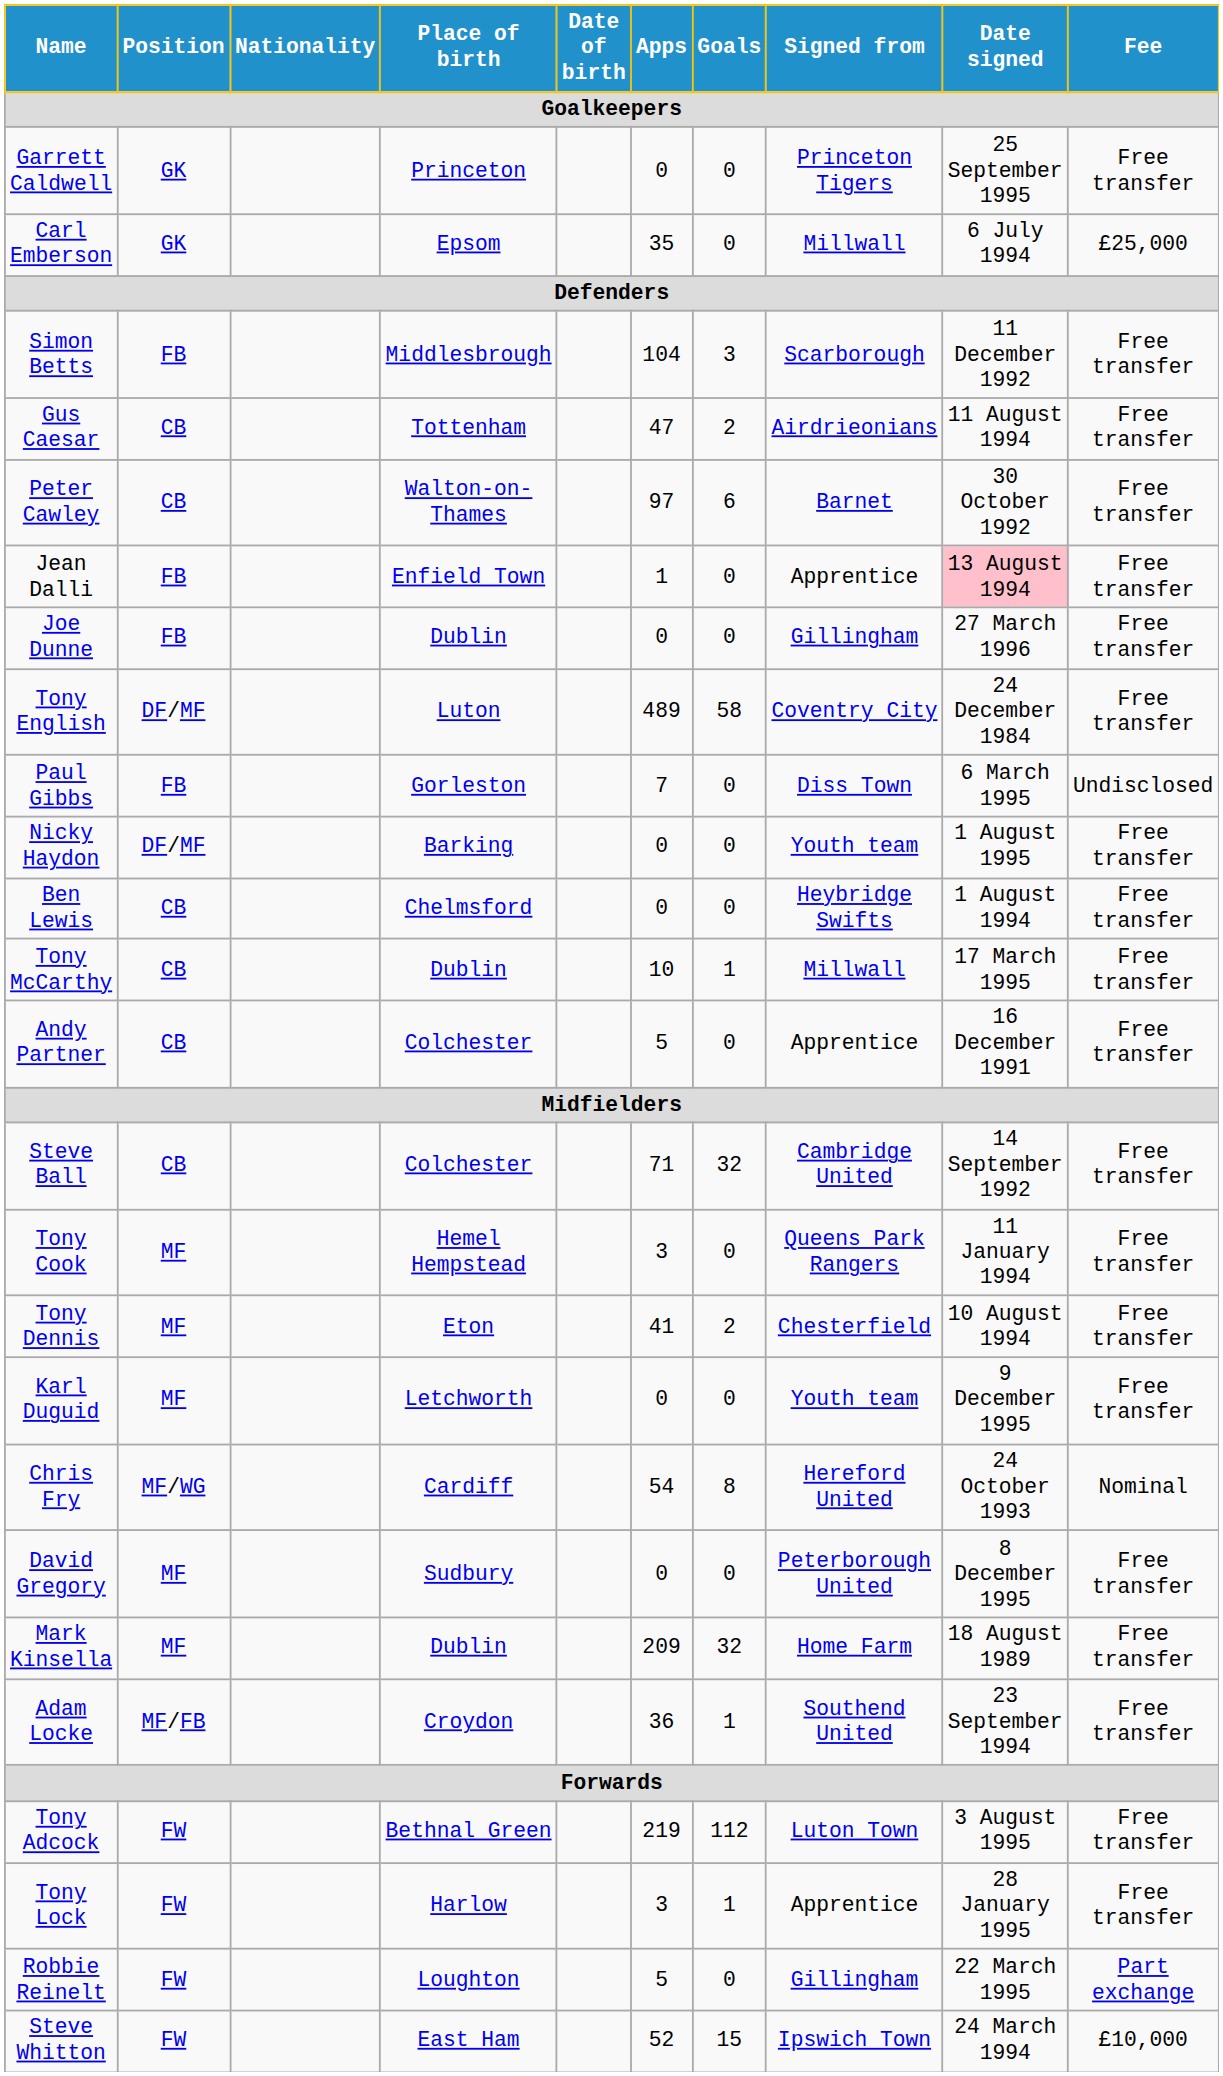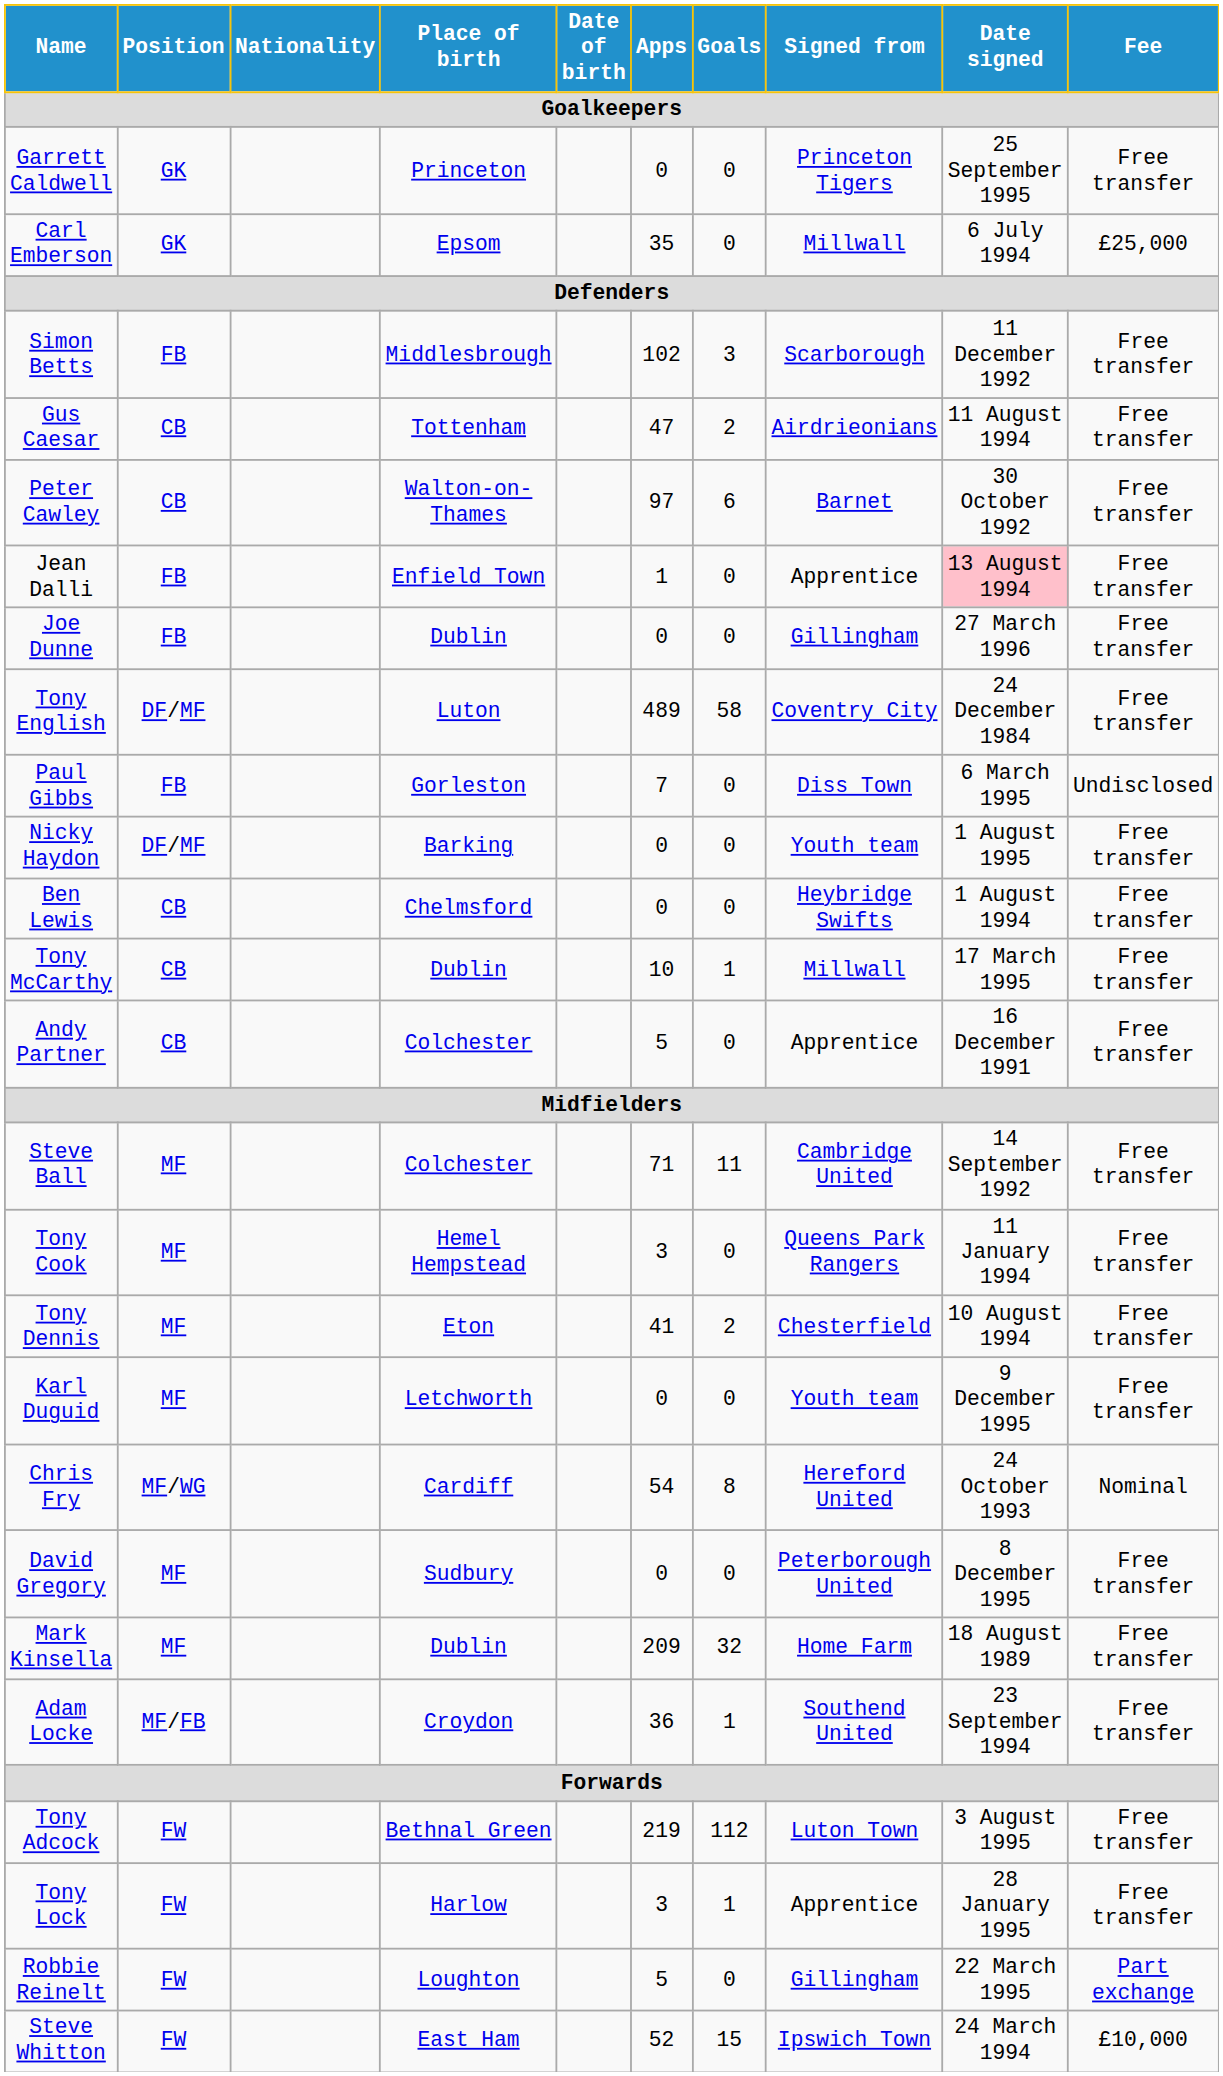 <table class="wikitable" style="text-align:center; font-size:90%; width:100%;">
 <tr>
 <th style="background:#2191CC; color:white; border:1px solid #F7C408; text-align:center;">Name</th>
 <th style="background:#2191CC; color:white; border:1px solid #F7C408; text-align:center;">Position</th>
 <th style="background:#2191CC; color:white; border:1px solid #F7C408; text-align:center;">Nationality</th>
 <th style="background:#2191CC; color:white; border:1px solid #F7C408; text-align:center;">Place of birth</th>
 <th style="background:#2191CC; color:white; border:1px solid #F7C408; text-align:center;">Date of birth</th>
 <th style="background:#2191CC; color:white; border:1px solid #F7C408; text-align:center;">Apps</th>
 <th style="background:#2191CC; color:white; border:1px solid #F7C408; text-align:center;">Goals</th>
 <th style="background:#2191CC; color:white; border:1px solid #F7C408; text-align:center;">Signed from</th>
 <th style="background:#2191CC; color:white; border:1px solid #F7C408; text-align:center;">Date signed</th>
 <th style="background:#2191CC; color:white; border:1px solid #F7C408; text-align:center;">Fee</th>
 </tr>
 <tr>
 <th colspan="12" style="background:#dcdcdc; text-align:center;">Goalkeepers</th>
 </tr>
 <tr>
 <td><a href='#'>Garrett Caldwell</a></td>
 <td><a href='#'>GK</a></td>
 <td></td>
 <td> <a href='#'>Princeton</a></td>
 <td></td>
 <td>0</td>
 <td>0</td>
 <td> <a href='#'>Princeton Tigers</a></td>
 <td>25 September 1995</td>
 <td>Free transfer</td>
 </tr>
 <tr>
 <td><a href='#'>Carl Emberson</a></td>
 <td><a href='#'>GK</a></td>
 <td></td>
 <td><a href='#'>Epsom</a></td>
 <td></td>
 <td>35</td>
 <td>0</td>
 <td> <a href='#'>Millwall</a></td>
 <td>6 July 1994</td>
 <td>£25,000</td>
 </tr>
 <tr>
 <th colspan="12" style="background:#dcdcdc; text-align:center;">Defenders</th>
 </tr>
 <tr>
 <td><a href='#'>Simon Betts</a></td>
 <td><a href='#'>FB</a></td>
 <td></td>
 <td><a href='#'>Middlesbrough</a></td>
 <td></td>
-<td>104</td>
+<td>102</td>
 <td>3</td>
 <td> <a href='#'>Scarborough</a></td>
 <td>11 December 1992</td>
 <td>Free transfer</td>
 </tr>
 <tr>
 <td><a href='#'>Gus Caesar</a></td>
 <td><a href='#'>CB</a></td>
 <td></td>
 <td><a href='#'>Tottenham</a></td>
 <td></td>
 <td>47</td>
 <td>2</td>
 <td> <a href='#'>Airdrieonians</a></td>
 <td>11 August 1994</td>
 <td>Free transfer</td>
 </tr>
 <tr>
 <td><a href='#'>Peter Cawley</a></td>
 <td><a href='#'>CB</a></td>
 <td></td>
 <td><a href='#'>Walton-on-Thames</a></td>
 <td></td>
 <td>97</td>
 <td>6</td>
 <td> <a href='#'>Barnet</a></td>
 <td>30 October 1992</td>
 <td>Free transfer</td>
 </tr>
 <tr>
 <td>Jean Dalli</td>
 <td><a href='#'>FB</a></td>
 <td></td>
 <td><a href='#'>Enfield Town</a></td>
 <td></td>
 <td>1</td>
 <td>0</td>
 <td>Apprentice</td>
 <td style="background: pink;">13 August 1994</td>
 <td>Free transfer</td>
 </tr>
 <tr>
 <td><a href='#'>Joe Dunne</a></td>
 <td><a href='#'>FB</a></td>
 <td></td>
 <td><a href='#'>Dublin</a></td>
 <td></td>
 <td>0</td>
 <td>0</td>
 <td> <a href='#'>Gillingham</a></td>
 <td>27 March 1996</td>
 <td>Free transfer</td>
 </tr>
 <tr>
 <td><a href='#'>Tony English</a></td>
 <td><a href='#'>DF</a>/<a href='#'>MF</a></td>
 <td></td>
 <td><a href='#'>Luton</a></td>
 <td></td>
 <td>489</td>
 <td>58</td>
 <td> <a href='#'>Coventry City</a></td>
 <td>24 December 1984</td>
 <td>Free transfer</td>
 </tr>
 <tr>
 <td><a href='#'>Paul Gibbs</a></td>
 <td><a href='#'>FB</a></td>
 <td></td>
 <td><a href='#'>Gorleston</a></td>
 <td></td>
 <td>7</td>
 <td>0</td>
 <td> <a href='#'>Diss Town</a></td>
 <td>6 March 1995</td>
 <td>Undisclosed</td>
 </tr>
 <tr>
 <td><a href='#'>Nicky Haydon</a></td>
 <td><a href='#'>DF</a>/<a href='#'>MF</a></td>
 <td></td>
 <td><a href='#'>Barking</a></td>
 <td></td>
 <td>0</td>
 <td>0</td>
 <td><a href='#'>Youth team</a></td>
 <td>1 August 1995</td>
 <td>Free transfer</td>
 </tr>
 <tr>
 <td><a href='#'>Ben Lewis</a></td>
 <td><a href='#'>CB</a></td>
 <td></td>
 <td><a href='#'>Chelmsford</a></td>
 <td></td>
 <td>0</td>
 <td>0</td>
 <td> <a href='#'>Heybridge Swifts</a></td>
 <td>1 August 1994</td>
 <td>Free transfer</td>
 </tr>
 <tr>
 <td><a href='#'>Tony McCarthy</a></td>
 <td><a href='#'>CB</a></td>
 <td></td>
 <td><a href='#'>Dublin</a></td>
 <td></td>
 <td>10</td>
 <td>1</td>
 <td> <a href='#'>Millwall</a></td>
 <td>17 March 1995</td>
 <td>Free transfer</td>
 </tr>
 <tr>
 <td><a href='#'>Andy Partner</a></td>
 <td><a href='#'>CB</a></td>
 <td></td>
 <td><a href='#'>Colchester</a></td>
 <td></td>
 <td>5</td>
 <td>0</td>
 <td>Apprentice</td>
 <td>16 December 1991</td>
 <td>Free transfer</td>
 </tr>
 <tr>
 <th colspan="12" style="background:#dcdcdc; text-align:center;">Midfielders</th>
 </tr>
 <tr>
 <td><a href='#'>Steve Ball</a></td>
-<td><a href='#'>CB</a></td>
+<td><a href='#'>MF</a></td>
 <td></td>
 <td><a href='#'>Colchester</a></td>
 <td></td>
 <td>71</td>
-<td>32</td>
+<td>11</td>
 <td> <a href='#'>Cambridge United</a></td>
 <td>14 September 1992</td>
 <td>Free transfer</td>
 </tr>
 <tr>
 <td><a href='#'>Tony Cook</a></td>
 <td><a href='#'>MF</a></td>
 <td></td>
 <td><a href='#'>Hemel Hempstead</a></td>
 <td></td>
 <td>3</td>
 <td>0</td>
 <td> <a href='#'>Queens Park Rangers</a></td>
 <td>11 January 1994</td>
 <td>Free transfer</td>
 </tr>
 <tr>
 <td><a href='#'>Tony Dennis</a></td>
 <td><a href='#'>MF</a></td>
 <td></td>
 <td><a href='#'>Eton</a></td>
 <td></td>
 <td>41</td>
 <td>2</td>
 <td> <a href='#'>Chesterfield</a></td>
 <td>10 August 1994</td>
 <td>Free transfer</td>
 </tr>
 <tr>
 <td><a href='#'>Karl Duguid</a></td>
 <td><a href='#'>MF</a></td>
 <td></td>
 <td><a href='#'>Letchworth</a></td>
 <td></td>
 <td>0</td>
 <td>0</td>
 <td><a href='#'>Youth team</a></td>
 <td>9 December 1995</td>
 <td>Free transfer</td>
 </tr>
 <tr>
 <td><a href='#'>Chris Fry</a></td>
 <td><a href='#'>MF</a>/<a href='#'>WG</a></td>
 <td></td>
 <td><a href='#'>Cardiff</a></td>
 <td></td>
 <td>54</td>
 <td>8</td>
 <td> <a href='#'>Hereford United</a></td>
 <td>24 October 1993</td>
 <td>Nominal</td>
 </tr>
 <tr>
 <td><a href='#'>David Gregory</a></td>
 <td><a href='#'>MF</a></td>
 <td></td>
 <td><a href='#'>Sudbury</a></td>
 <td></td>
 <td>0</td>
 <td>0</td>
 <td> <a href='#'>Peterborough United</a></td>
 <td>8 December 1995</td>
 <td>Free transfer</td>
 </tr>
 <tr>
 <td><a href='#'>Mark Kinsella</a></td>
 <td><a href='#'>MF</a></td>
 <td></td>
 <td><a href='#'>Dublin</a></td>
 <td></td>
 <td>209</td>
 <td>32</td>
 <td> <a href='#'>Home Farm</a></td>
 <td>18 August 1989</td>
 <td>Free transfer</td>
 </tr>
 <tr>
 <td><a href='#'>Adam Locke</a></td>
 <td><a href='#'>MF</a>/<a href='#'>FB</a></td>
 <td></td>
 <td><a href='#'>Croydon</a></td>
 <td></td>
 <td>36</td>
 <td>1</td>
 <td> <a href='#'>Southend United</a></td>
 <td>23 September 1994</td>
 <td>Free transfer</td>
 </tr>
 <tr>
 <th colspan="12" style="background:#dcdcdc; text-align:center;">Forwards</th>
 </tr>
 <tr>
 <td><a href='#'>Tony Adcock</a></td>
 <td><a href='#'>FW</a></td>
 <td></td>
 <td><a href='#'>Bethnal Green</a></td>
 <td></td>
 <td>219</td>
 <td>112</td>
 <td> <a href='#'>Luton Town</a></td>
 <td>3 August 1995</td>
 <td>Free transfer</td>
 </tr>
 <tr>
 <td><a href='#'>Tony Lock</a></td>
 <td><a href='#'>FW</a></td>
 <td></td>
 <td><a href='#'>Harlow</a></td>
 <td></td>
 <td>3</td>
 <td>1</td>
 <td>Apprentice</td>
 <td>28 January 1995</td>
 <td>Free transfer</td>
 </tr>
 <tr>
 <td><a href='#'>Robbie Reinelt</a></td>
 <td><a href='#'>FW</a></td>
 <td></td>
 <td><a href='#'>Loughton</a></td>
 <td></td>
 <td>5</td>
 <td>0</td>
 <td> <a href='#'>Gillingham</a></td>
 <td>22 March 1995</td>
 <td><a href='#'>Part exchange</a></td>
 </tr>
 <tr>
 <td><a href='#'>Steve Whitton</a></td>
 <td><a href='#'>FW</a></td>
 <td></td>
 <td><a href='#'>East Ham</a></td>
 <td></td>
 <td>52</td>
 <td>15</td>
 <td> <a href='#'>Ipswich Town</a></td>
 <td>24 March 1994</td>
 <td>£10,000</td>
 </tr>
 </table>
